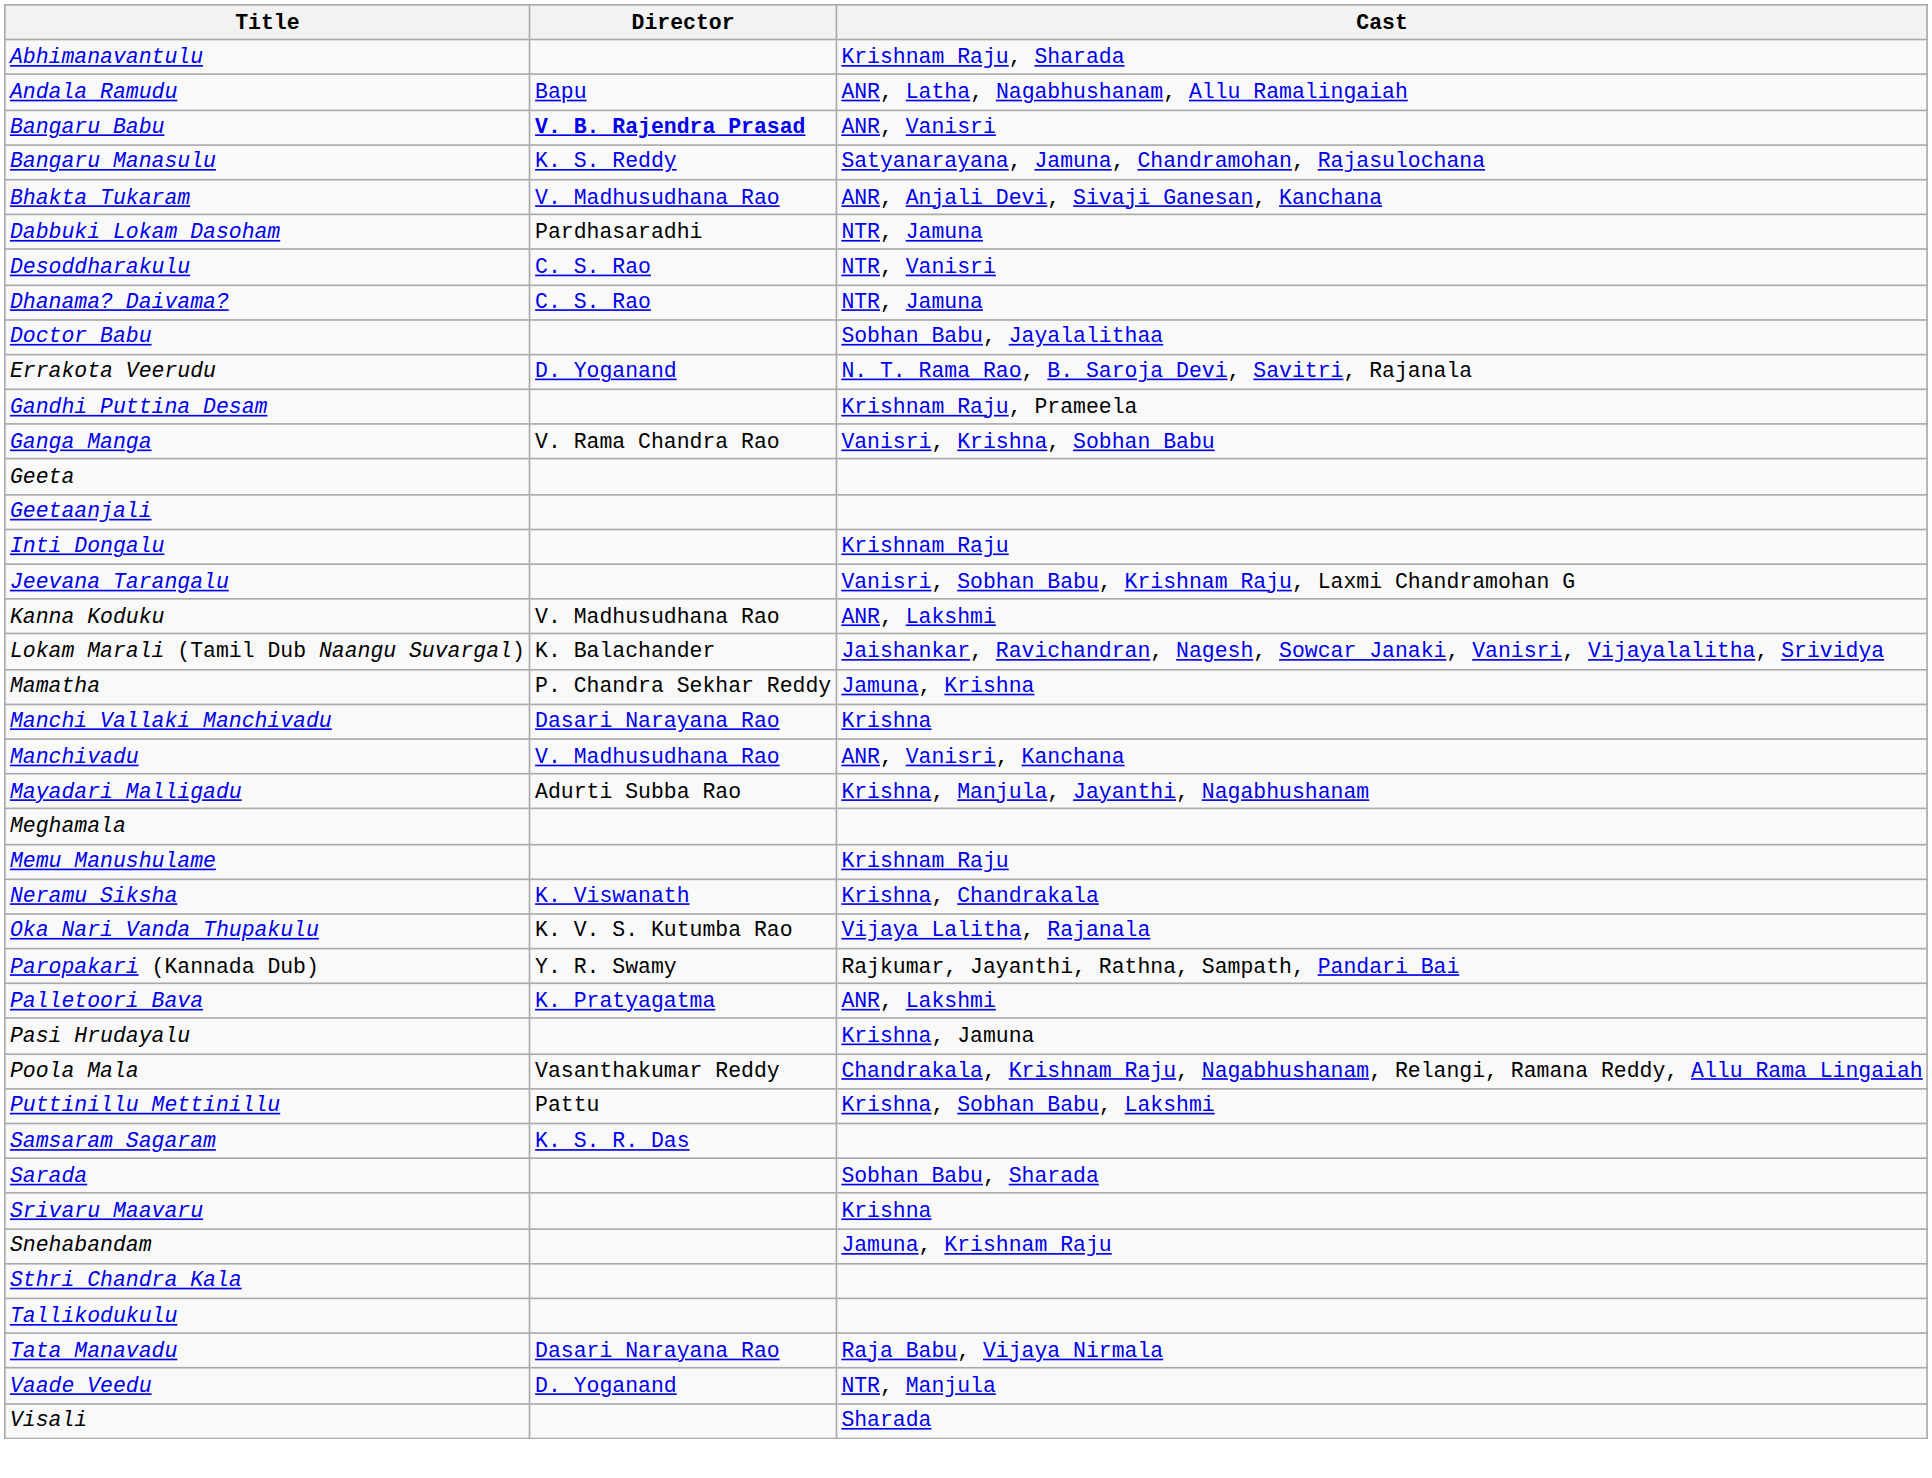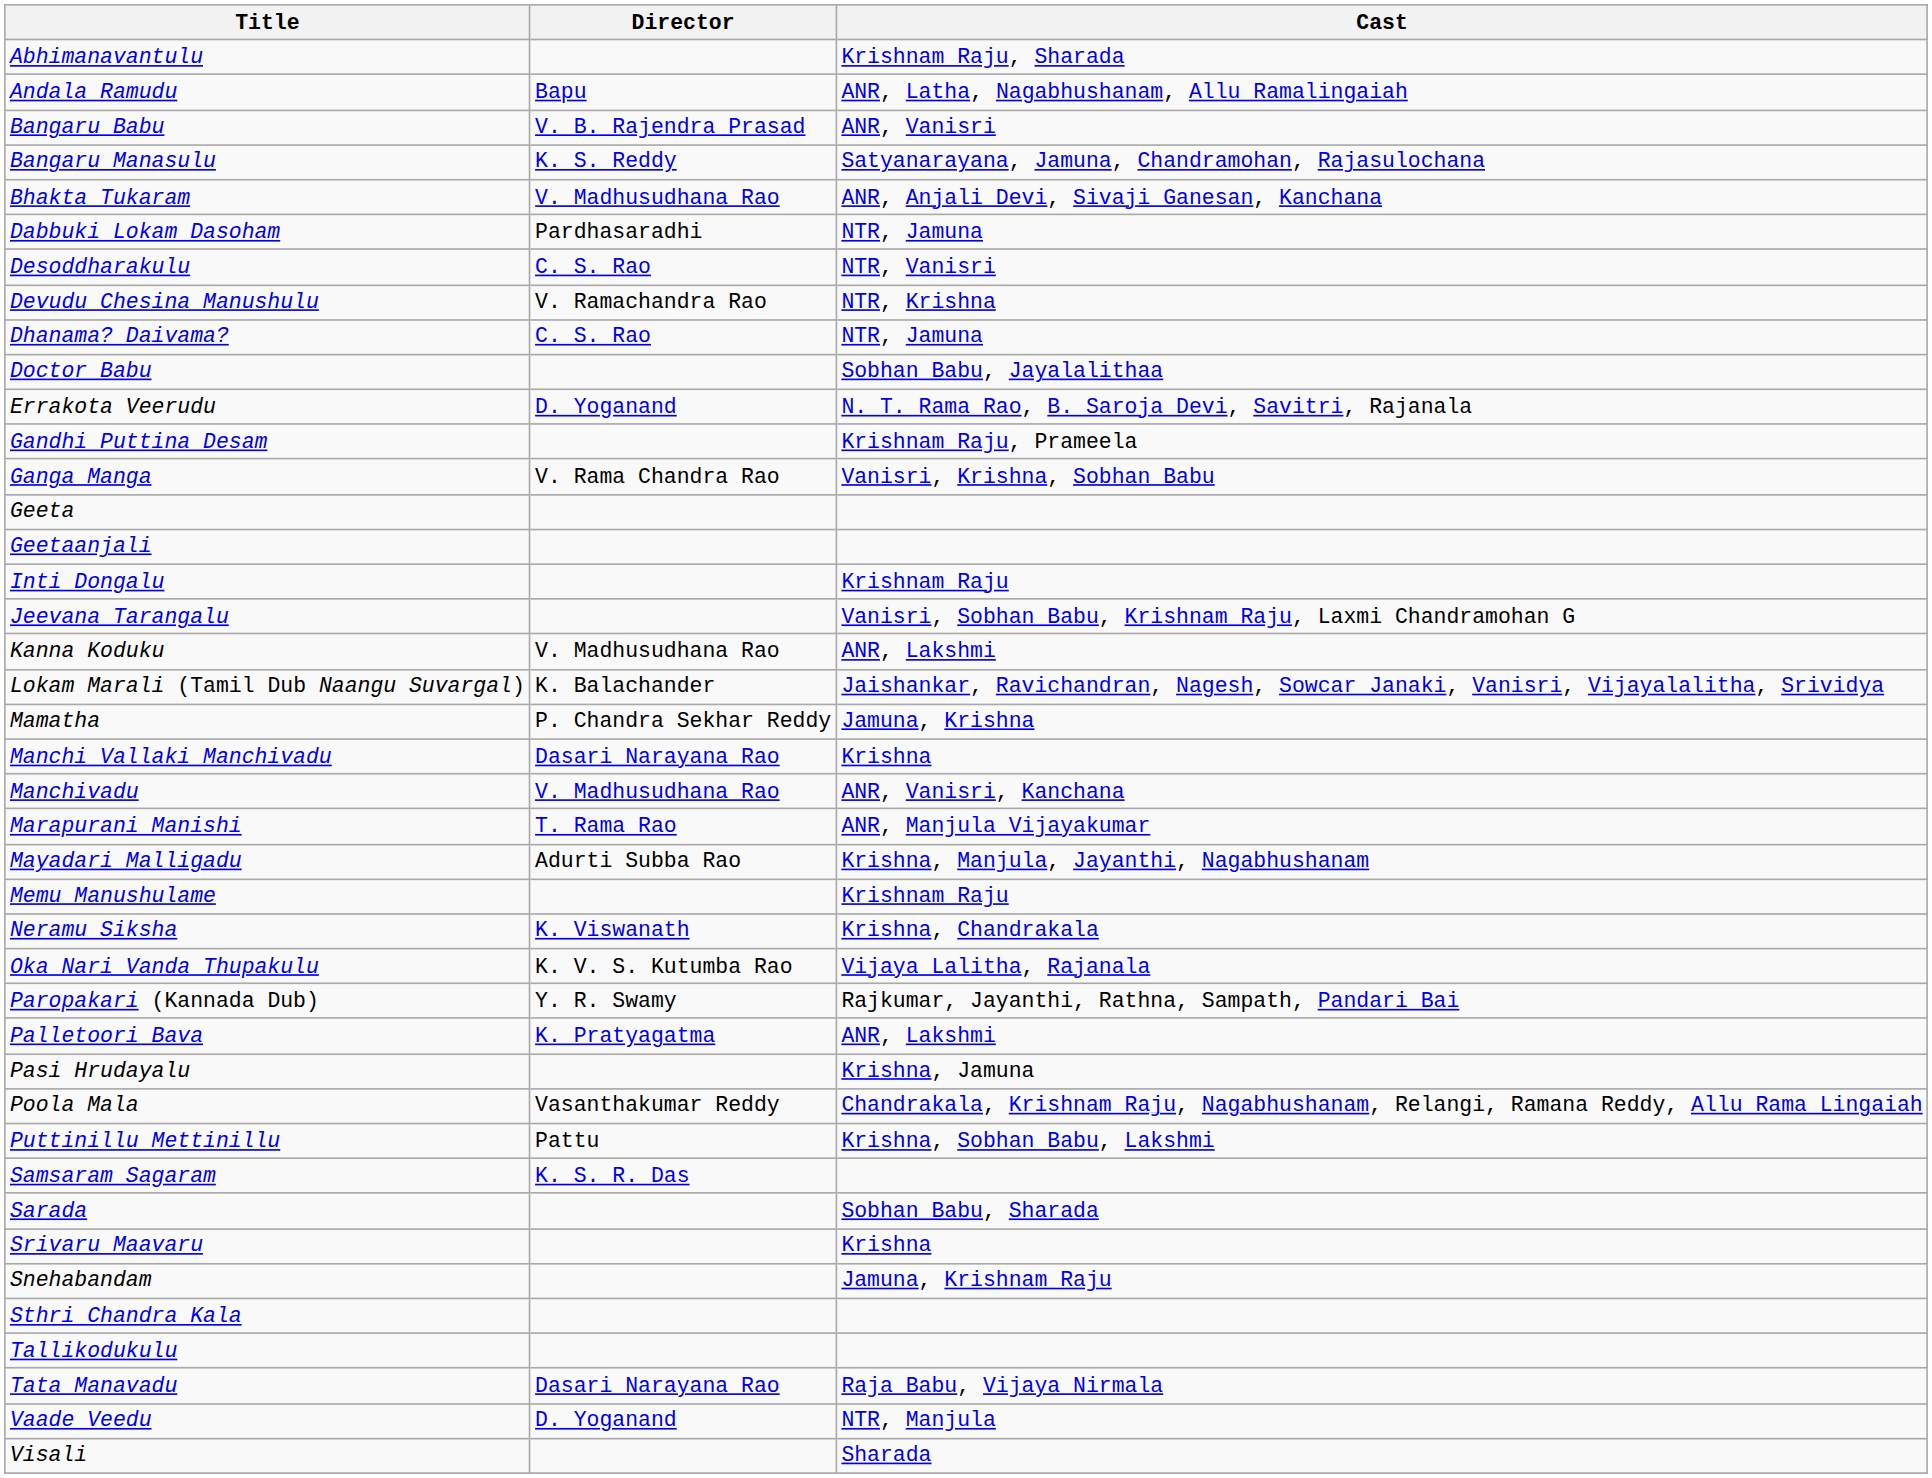 <table class="wikitable">
 <tr>
 <th>Title</th>
 <th>Director</th>
 <th>Cast</th>
 </tr>
 <tr>
 <td><em><a href='#'>Abhimanavantulu</a></em></td>
 <td></td>
 <td><a href='#'>Krishnam Raju</a>, <a href='#'>Sharada</a></td>
 </tr>
 <tr>
 <td><em><a href='#'>Andala Ramudu</a></em></td>
 <td><a href='#'>Bapu</a></td>
 <td><a href='#'>ANR</a>, <a href='#'>Latha</a>, <a href='#'>Nagabhushanam</a>, <a href='#'>Allu Ramalingaiah</a></td>
 </tr>
 <tr>
 <td><em><a href='#'>Bangaru Babu</a></em></td>
-<td><strong><a href='#'>V. B. Rajendra Prasad</a></strong></td>
+<td><a href='#'>V. B. Rajendra Prasad</a></td>
 <td><a href='#'>ANR</a>, <a href='#'>Vanisri</a></td>
 </tr>
 <tr>
 <td><em><a href='#'>Bangaru Manasulu</a></em></td>
 <td><a href='#'>K. S. Reddy</a></td>
 <td><a href='#'>Satyanarayana</a>, <a href='#'>Jamuna</a>, <a href='#'>Chandramohan</a>, <a href='#'>Rajasulochana</a></td>
 </tr>
 <tr>
 <td><em><a href='#'>Bhakta Tukaram</a></em></td>
 <td><a href='#'>V. Madhusudhana Rao</a></td>
 <td><a href='#'>ANR</a>, <a href='#'>Anjali Devi</a>, <a href='#'>Sivaji Ganesan</a>, <a href='#'>Kanchana</a></td>
 </tr>
 <tr>
 <td><em><a href='#'>Dabbuki Lokam Dasoham</a></em></td>
 <td>Pardhasaradhi</td>
 <td><a href='#'>NTR</a>, <a href='#'>Jamuna</a></td>
 </tr>
 <tr>
 <td><em><a href='#'>Desoddharakulu</a></em></td>
 <td><a href='#'>C. S. Rao</a></td>
 <td><a href='#'>NTR</a>, <a href='#'>Vanisri</a></td>
+</tr>
+<tr>
+<td><em><a href='#'>Devudu Chesina Manushulu</a></em></td>
+<td>V. Ramachandra Rao</td>
+<td><a href='#'>NTR</a>, <a href='#'>Krishna</a></td>
 </tr>
 <tr>
 <td><em><a href='#'>Dhanama? Daivama?</a></em></td>
 <td><a href='#'>C. S. Rao</a></td>
 <td><a href='#'>NTR</a>, <a href='#'>Jamuna</a></td>
 </tr>
 <tr>
 <td><em><a href='#'>Doctor Babu</a></em></td>
 <td></td>
 <td><a href='#'>Sobhan Babu</a>, <a href='#'>Jayalalithaa</a></td>
 </tr>
 <tr>
 <td><em>Errakota Veerudu</em></td>
 <td><a href='#'>D. Yoganand</a></td>
 <td><a href='#'>N. T. Rama Rao</a>, <a href='#'>B. Saroja Devi</a>, <a href='#'>Savitri</a>, Rajanala</td>
 </tr>
 <tr>
 <td><em><a href='#'>Gandhi Puttina Desam</a></em></td>
 <td></td>
 <td><a href='#'>Krishnam Raju</a>, Prameela</td>
 </tr>
 <tr>
 <td><em><a href='#'>Ganga Manga</a></em></td>
 <td>V. Rama Chandra Rao</td>
 <td><a href='#'>Vanisri</a>, <a href='#'>Krishna</a>, <a href='#'>Sobhan Babu</a></td>
 </tr>
 <tr>
 <td><em>Geeta</em></td>
 <td></td>
 <td></td>
 </tr>
 <tr>
 <td><em><a href='#'>Geetaanjali</a></em></td>
 <td></td>
 <td></td>
 </tr>
 <tr>
 <td><em><a href='#'>Inti Dongalu</a></em></td>
 <td></td>
 <td><a href='#'>Krishnam Raju</a></td>
 </tr>
 <tr>
 <td><em><a href='#'>Jeevana Tarangalu</a></em></td>
 <td></td>
 <td><a href='#'>Vanisri</a>, <a href='#'>Sobhan Babu</a>, <a href='#'>Krishnam Raju</a>, Laxmi Chandramohan G</td>
 </tr>
 <tr>
 <td><em>Kanna Koduku</em></td>
 <td>V. Madhusudhana Rao</td>
 <td><a href='#'>ANR</a>, <a href='#'>Lakshmi</a></td>
 </tr>
 <tr>
 <td><em>Lokam Marali</em> (Tamil Dub <em>Naangu Suvargal</em>)</td>
 <td>K. Balachander</td>
 <td><a href='#'>Jaishankar</a>, <a href='#'>Ravichandran</a>, <a href='#'>Nagesh</a>, <a href='#'>Sowcar Janaki</a>, <a href='#'>Vanisri</a>, <a href='#'>Vijayalalitha</a>, <a href='#'>Srividya</a></td>
 </tr>
 <tr>
 <td><em>Mamatha</em></td>
 <td>P. Chandra Sekhar Reddy</td>
 <td><a href='#'>Jamuna</a>, <a href='#'>Krishna</a></td>
 </tr>
 <tr>
 <td><em><a href='#'>Manchi Vallaki Manchivadu</a></em></td>
 <td><a href='#'>Dasari Narayana Rao</a></td>
 <td><a href='#'>Krishna</a></td>
 </tr>
 <tr>
 <td><em><a href='#'>Manchivadu</a></em></td>
 <td><a href='#'>V. Madhusudhana Rao</a></td>
 <td><a href='#'>ANR</a>, <a href='#'>Vanisri</a>, <a href='#'>Kanchana</a></td>
 </tr>
 <tr>
+<td><em><a href='#'>Marapurani Manishi</a></em></td>
+<td><a href='#'>T. Rama Rao</a></td>
+<td><a href='#'>ANR</a>, <a href='#'>Manjula Vijayakumar</a></td>
+</tr>
+<tr>
 <td><em><a href='#'>Mayadari Malligadu</a></em></td>
 <td>Adurti Subba Rao</td>
 <td><a href='#'>Krishna</a>, <a href='#'>Manjula</a>, <a href='#'>Jayanthi</a>, <a href='#'>Nagabhushanam</a></td>
-</tr>
-<tr>
-<td><em>Meghamala</em></td>
-<td></td>
-<td></td>
 </tr>
 <tr>
 <td><em><a href='#'>Memu Manushulame</a></em></td>
 <td></td>
 <td><a href='#'>Krishnam Raju</a></td>
 </tr>
 <tr>
 <td><em><a href='#'>Neramu Siksha</a></em></td>
 <td><a href='#'>K. Viswanath</a></td>
 <td><a href='#'>Krishna</a>, <a href='#'>Chandrakala</a></td>
 </tr>
 <tr>
 <td><em><a href='#'>Oka Nari Vanda Thupakulu</a></em></td>
 <td>K. V. S. Kutumba Rao</td>
 <td><a href='#'>Vijaya Lalitha</a>, <a href='#'>Rajanala</a></td>
 </tr>
 <tr>
 <td><em><a href='#'>Paropakari</a></em> (Kannada Dub)</td>
 <td>Y. R. Swamy</td>
 <td>Rajkumar, Jayanthi, Rathna, Sampath, <a href='#'>Pandari Bai</a></td>
 </tr>
 <tr>
 <td><em><a href='#'>Palletoori Bava</a></em></td>
 <td><a href='#'>K. Pratyagatma</a></td>
 <td><a href='#'>ANR</a>, <a href='#'>Lakshmi</a></td>
 </tr>
 <tr>
 <td><em>Pasi Hrudayalu</em></td>
 <td></td>
 <td><a href='#'>Krishna</a>, Jamuna</td>
 </tr>
 <tr>
 <td><em>Poola Mala</em></td>
 <td>Vasanthakumar Reddy</td>
 <td><a href='#'>Chandrakala</a>, <a href='#'>Krishnam Raju</a>, <a href='#'>Nagabhushanam</a>, Relangi, Ramana Reddy, <a href='#'>Allu Rama Lingaiah</a></td>
 </tr>
 <tr>
 <td><em><a href='#'>Puttinillu Mettinillu</a></em></td>
 <td>Pattu</td>
 <td><a href='#'>Krishna</a>, <a href='#'>Sobhan Babu</a>, <a href='#'>Lakshmi</a></td>
 </tr>
 <tr>
 <td><em><a href='#'>Samsaram Sagaram</a></em></td>
 <td><a href='#'>K. S. R. Das</a></td>
 <td></td>
 </tr>
 <tr>
 <td><em><a href='#'>Sarada</a></em></td>
 <td></td>
 <td><a href='#'>Sobhan Babu</a>, <a href='#'>Sharada</a></td>
 </tr>
 <tr>
 <td><em><a href='#'>Srivaru Maavaru</a></em></td>
 <td></td>
 <td><a href='#'>Krishna</a></td>
 </tr>
 <tr>
 <td><em>Snehabandam</em></td>
 <td></td>
 <td><a href='#'>Jamuna</a>, <a href='#'>Krishnam Raju</a></td>
 </tr>
 <tr>
 <td><em><a href='#'>Sthri Chandra Kala</a></em></td>
 <td></td>
 <td></td>
 </tr>
 <tr>
 <td><em><a href='#'>Tallikodukulu</a></em></td>
 <td></td>
 <td></td>
 </tr>
 <tr>
 <td><em><a href='#'>Tata Manavadu</a></em></td>
 <td><a href='#'>Dasari Narayana Rao</a></td>
 <td><a href='#'>Raja Babu</a>, <a href='#'>Vijaya Nirmala</a></td>
 </tr>
 <tr>
 <td><em><a href='#'>Vaade Veedu</a></em></td>
 <td><a href='#'>D. Yoganand</a></td>
 <td><a href='#'>NTR</a>, <a href='#'>Manjula</a></td>
 </tr>
 <tr>
 <td><em>Visali</em></td>
 <td></td>
 <td><a href='#'>Sharada</a></td>
 </tr>
 <tr>
 </tr>
 </table>
